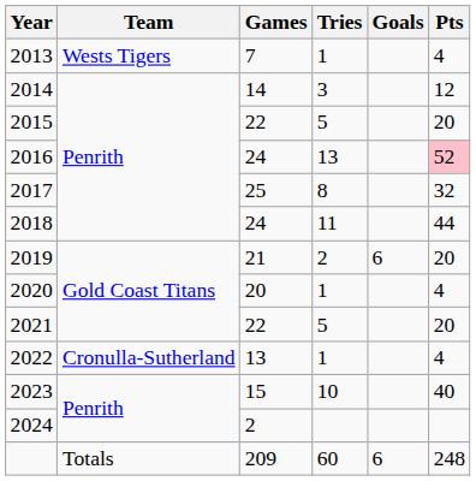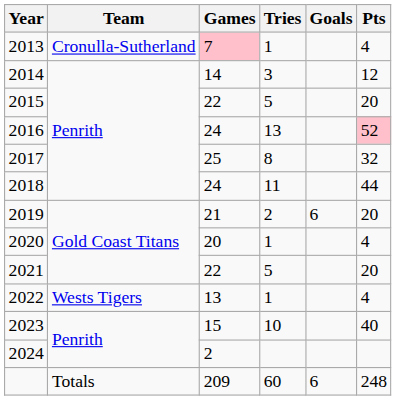 <table class="wikitable">
 <tr>
 <th>Year</th>
 <th>Team</th>
 <th>Games</th>
 <th>Tries</th>
 <th>Goals</th>
 <th>Pts</th>
 </tr>
 <tr>
 <td>2013</td>
-<td> <a href='#'>Wests Tigers</a></td>
-<td>7</td>
+<td> <a href='#'>Cronulla-Sutherland</a></td>
+<td style="background: pink;">7</td>
 <td>1</td>
 <td></td>
 <td>4</td>
 </tr>
 <tr>
 <td>2014</td>
 <td rowspan="5"> <a href='#'>Penrith</a></td>
 <td>14</td>
 <td>3</td>
 <td></td>
 <td>12</td>
 </tr>
 <tr>
 <td>2015</td>
 <td>22</td>
 <td>5</td>
 <td></td>
 <td>20</td>
 </tr>
 <tr>
 <td>2016</td>
 <td>24</td>
 <td>13</td>
 <td></td>
 <td style="background: pink;">52</td>
 </tr>
 <tr>
 <td>2017</td>
 <td>25</td>
 <td>8</td>
 <td></td>
 <td>32</td>
 </tr>
 <tr>
 <td>2018</td>
 <td>24</td>
 <td>11</td>
 <td></td>
 <td>44</td>
 </tr>
 <tr>
 <td>2019</td>
 <td rowspan="3"> <a href='#'>Gold Coast Titans</a></td>
 <td>21</td>
 <td>2</td>
 <td>6</td>
 <td>20</td>
 </tr>
 <tr>
 <td>2020</td>
 <td>20</td>
 <td>1</td>
 <td></td>
 <td>4</td>
 </tr>
 <tr>
 <td>2021</td>
 <td>22</td>
 <td>5</td>
 <td></td>
 <td>20</td>
 </tr>
 <tr>
 <td>2022</td>
-<td> <a href='#'>Cronulla-Sutherland</a></td>
+<td> <a href='#'>Wests Tigers</a></td>
 <td>13</td>
 <td>1</td>
 <td></td>
 <td>4</td>
 </tr>
 <tr>
 <td>2023</td>
 <td rowspan="2"> <a href='#'>Penrith</a></td>
 <td>15</td>
 <td>10</td>
 <td></td>
 <td>40</td>
 </tr>
 <tr>
 <td>2024</td>
 <td>2</td>
 <td></td>
 <td></td>
 <td></td>
 </tr>
 <tr>
 <td></td>
 <td>Totals</td>
 <td>209</td>
 <td>60</td>
 <td>6</td>
 <td>248</td>
 </tr>
 </table>
